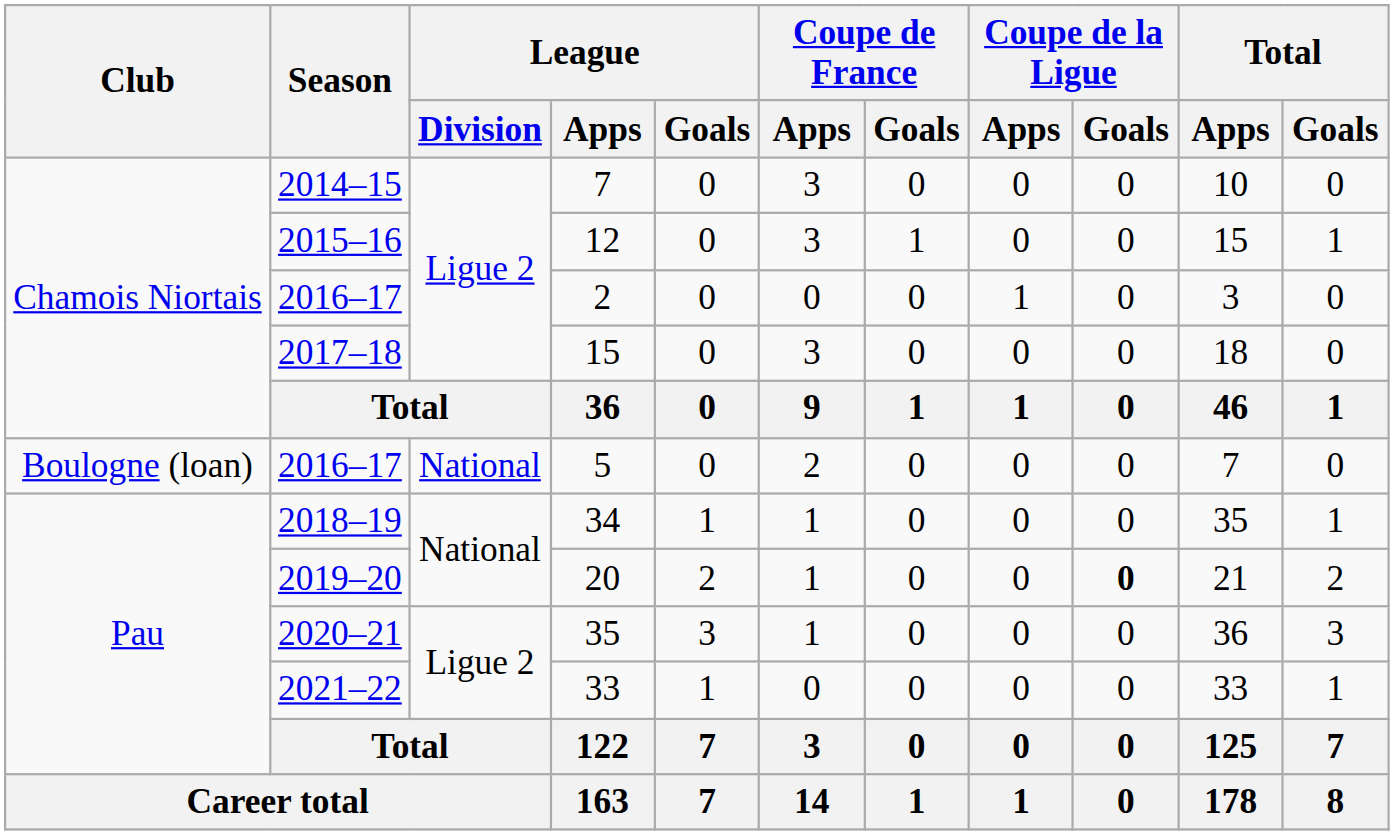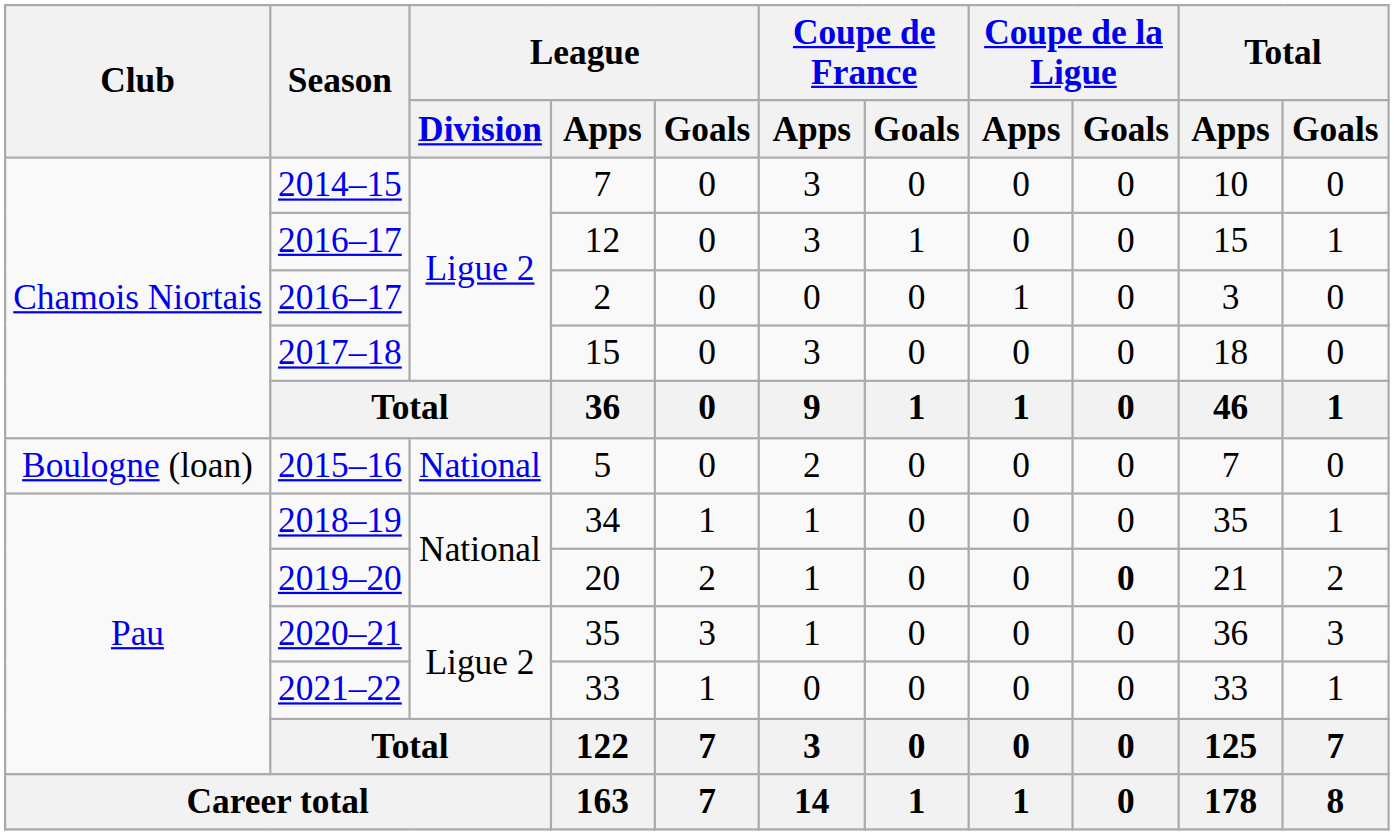 <table class="wikitable" style="text-align:center">
 <tr>
 <th rowspan="2">Club</th>
 <th rowspan="2">Season</th>
 <th colspan="3">League</th>
 <th colspan="2"><a href='#'>Coupe de France</a></th>
 <th colspan="2"><a href='#'>Coupe de la Ligue</a></th>
 <th colspan="2">Total</th>
 </tr>
 <tr>
 <th><a href='#'>Division</a></th>
 <th width="40">Apps</th>
 <th width="40">Goals</th>
 <th width="40">Apps</th>
 <th width="40">Goals</th>
 <th width="40">Apps</th>
 <th width="40">Goals</th>
 <th width="40">Apps</th>
 <th width="40">Goals</th>
 </tr>
 <tr>
 <td rowspan="5"><a href='#'>Chamois Niortais</a></td>
 <td><a href='#'>2014–15</a></td>
 <td rowspan="4"><a href='#'>Ligue 2</a></td>
 <td>7</td>
 <td>0</td>
 <td>3</td>
 <td>0</td>
 <td>0</td>
 <td>0</td>
 <td>10</td>
 <td>0</td>
 </tr>
 <tr>
-<td><a href='#'>2015–16</a></td>
+<td><a href='#'>2016–17</a></td>
 <td>12</td>
 <td>0</td>
 <td>3</td>
 <td>1</td>
 <td>0</td>
 <td>0</td>
 <td>15</td>
 <td>1</td>
 </tr>
 <tr>
 <td><a href='#'>2016–17</a></td>
 <td>2</td>
 <td>0</td>
 <td>0</td>
 <td>0</td>
 <td>1</td>
 <td>0</td>
 <td>3</td>
 <td>0</td>
 </tr>
 <tr>
 <td><a href='#'>2017–18</a></td>
 <td>15</td>
 <td>0</td>
 <td>3</td>
 <td>0</td>
 <td>0</td>
 <td>0</td>
 <td>18</td>
 <td>0</td>
 </tr>
 <tr>
 <th colspan=2>Total</th>
 <th>36</th>
 <th>0</th>
 <th>9</th>
 <th>1</th>
 <th>1</th>
 <th>0</th>
 <th>46</th>
 <th>1</th>
 </tr>
 <tr>
 <td><a href='#'>Boulogne</a> (loan)</td>
-<td><a href='#'>2016–17</a></td>
+<td><a href='#'>2015–16</a></td>
 <td><a href='#'>National</a></td>
 <td>5</td>
 <td>0</td>
 <td>2</td>
 <td>0</td>
 <td>0</td>
 <td>0</td>
 <td>7</td>
 <td>0</td>
 </tr>
 <tr>
 <td rowspan="5"><a href='#'>Pau</a></td>
 <td><a href='#'>2018–19</a></td>
 <td rowspan="2">National</td>
 <td>34</td>
 <td>1</td>
 <td>1</td>
 <td>0</td>
 <td>0</td>
 <td>0</td>
 <td>35</td>
 <td>1</td>
 </tr>
 <tr>
 <td><a href='#'>2019–20</a></td>
 <td>20</td>
 <td>2</td>
 <td>1</td>
 <td>0</td>
 <td>0</td>
 <td><strong>0</strong></td>
 <td>21</td>
 <td>2</td>
 </tr>
 <tr>
 <td><a href='#'>2020–21</a></td>
 <td rowspan="2">Ligue 2</td>
 <td>35</td>
 <td>3</td>
 <td>1</td>
 <td>0</td>
 <td>0</td>
 <td>0</td>
 <td>36</td>
 <td>3</td>
 </tr>
 <tr>
 <td><a href='#'>2021–22</a></td>
 <td>33</td>
 <td>1</td>
 <td>0</td>
 <td>0</td>
 <td>0</td>
 <td>0</td>
 <td>33</td>
 <td>1</td>
 </tr>
 <tr>
 <th colspan="2">Total</th>
 <th>122</th>
 <th>7</th>
 <th>3</th>
 <th>0</th>
 <th>0</th>
 <th>0</th>
 <th>125</th>
 <th>7</th>
 </tr>
 <tr>
 <th colspan="3">Career total</th>
 <th>163</th>
 <th>7</th>
 <th>14</th>
 <th>1</th>
 <th>1</th>
 <th>0</th>
 <th>178</th>
 <th>8</th>
 </tr>
 </table>
